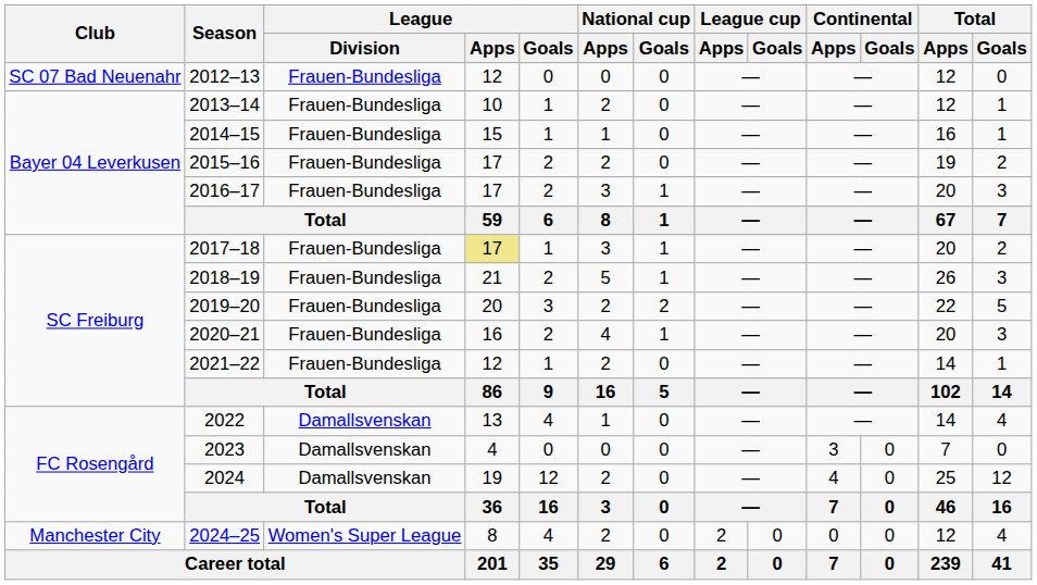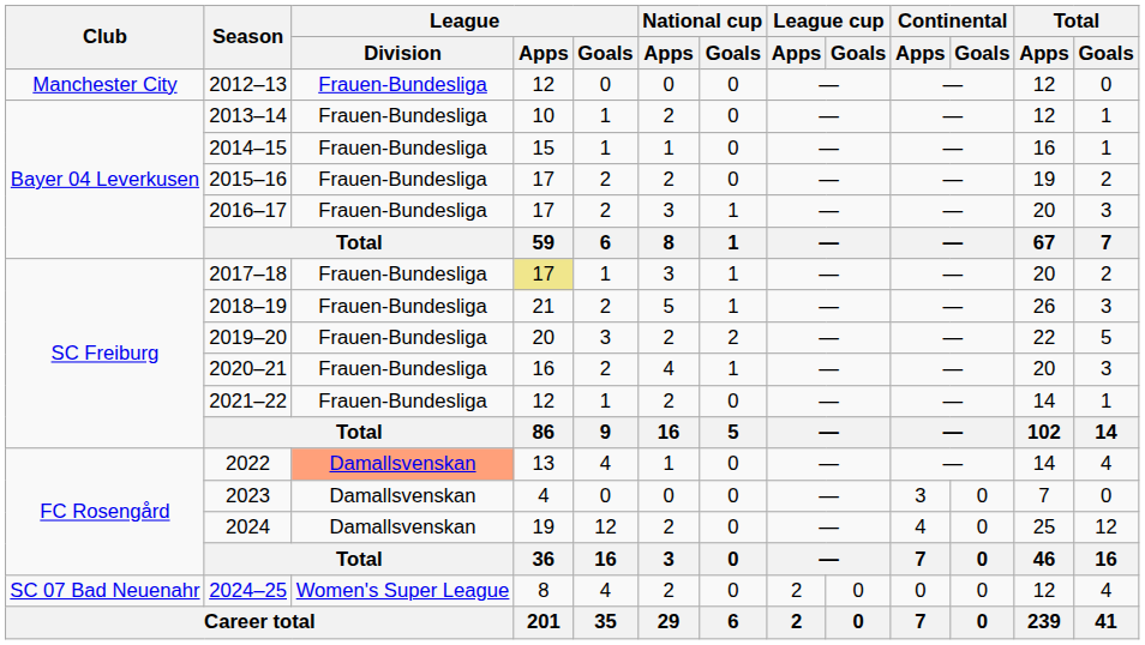 <table class="wikitable" style="text-align:center">
 <tr>
 <th rowspan="2">Club</th>
 <th rowspan="2">Season</th>
 <th colspan="3">League</th>
 <th colspan="2">National cup</th>
 <th colspan="2">League cup</th>
 <th colspan="2">Continental</th>
 <th colspan="2">Total</th>
 </tr>
 <tr>
 <th>Division</th>
 <th>Apps</th>
 <th>Goals</th>
 <th>Apps</th>
 <th>Goals</th>
 <th>Apps</th>
 <th>Goals</th>
 <th>Apps</th>
 <th>Goals</th>
 <th>Apps</th>
 <th>Goals</th>
 </tr>
 <tr>
-<td><a href='#'>SC 07 Bad Neuenahr</a></td>
+<td><a href='#'>Manchester City</a></td>
 <td>2012–13</td>
 <td><a href='#'>Frauen-Bundesliga</a></td>
 <td>12</td>
 <td>0</td>
 <td>0</td>
 <td>0</td>
 <td colspan="2">—</td>
 <td colspan="2">—</td>
 <td>12</td>
 <td>0</td>
 </tr>
 <tr>
 <td rowspan="5"><a href='#'>Bayer 04 Leverkusen</a></td>
 <td>2013–14</td>
 <td>Frauen-Bundesliga</td>
 <td>10</td>
 <td>1</td>
 <td>2</td>
 <td>0</td>
 <td colspan="2">—</td>
 <td colspan="2">—</td>
 <td>12</td>
 <td>1</td>
 </tr>
 <tr>
 <td>2014–15</td>
 <td>Frauen-Bundesliga</td>
 <td>15</td>
 <td>1</td>
 <td>1</td>
 <td>0</td>
 <td colspan="2">—</td>
 <td colspan="2">—</td>
 <td>16</td>
 <td>1</td>
 </tr>
 <tr>
 <td>2015–16</td>
 <td>Frauen-Bundesliga</td>
 <td>17</td>
 <td>2</td>
 <td>2</td>
 <td>0</td>
 <td colspan="2">—</td>
 <td colspan="2">—</td>
 <td>19</td>
 <td>2</td>
 </tr>
 <tr>
 <td>2016–17</td>
 <td>Frauen-Bundesliga</td>
 <td>17</td>
 <td>2</td>
 <td>3</td>
 <td>1</td>
 <td colspan="2">—</td>
 <td colspan="2">—</td>
 <td>20</td>
 <td>3</td>
 </tr>
 <tr>
 <th colspan="2">Total</th>
 <th>59</th>
 <th>6</th>
 <th>8</th>
 <th>1</th>
 <th colspan="2">—</th>
 <th colspan="2">—</th>
 <th>67</th>
 <th>7</th>
 </tr>
 <tr>
 <td rowspan="6"><a href='#'>SC Freiburg</a></td>
 <td>2017–18</td>
 <td>Frauen-Bundesliga</td>
 <td style="background: khaki;">17</td>
 <td>1</td>
 <td>3</td>
 <td>1</td>
 <td colspan="2">—</td>
 <td colspan="2">—</td>
 <td>20</td>
 <td>2</td>
 </tr>
 <tr>
 <td>2018–19</td>
 <td>Frauen-Bundesliga</td>
 <td>21</td>
 <td>2</td>
 <td>5</td>
 <td>1</td>
 <td colspan="2">—</td>
 <td colspan="2">—</td>
 <td>26</td>
 <td>3</td>
 </tr>
 <tr>
 <td>2019–20</td>
 <td>Frauen-Bundesliga</td>
 <td>20</td>
 <td>3</td>
 <td>2</td>
 <td>2</td>
 <td colspan="2">—</td>
 <td colspan="2">—</td>
 <td>22</td>
 <td>5</td>
 </tr>
 <tr>
 <td>2020–21</td>
 <td>Frauen-Bundesliga</td>
 <td>16</td>
 <td>2</td>
 <td>4</td>
 <td>1</td>
 <td colspan="2">—</td>
 <td colspan="2">—</td>
 <td>20</td>
 <td>3</td>
 </tr>
 <tr>
 <td>2021–22</td>
 <td>Frauen-Bundesliga</td>
 <td>12</td>
 <td>1</td>
 <td>2</td>
 <td>0</td>
 <td colspan="2">—</td>
 <td colspan="2">—</td>
 <td>14</td>
 <td>1</td>
 </tr>
 <tr>
 <th colspan="2">Total</th>
 <th>86</th>
 <th>9</th>
 <th>16</th>
 <th>5</th>
 <th colspan="2">—</th>
 <th colspan="2">—</th>
 <th>102</th>
 <th>14</th>
 </tr>
 <tr>
 <td rowspan="4"><a href='#'>FC Rosengård</a></td>
 <td>2022</td>
-<td><a href='#'>Damallsvenskan</a></td>
+<td style="background: lightsalmon;"><a href='#'>Damallsvenskan</a></td>
 <td>13</td>
 <td>4</td>
 <td>1</td>
 <td>0</td>
 <td colspan="2">—</td>
 <td colspan="2">—</td>
 <td>14</td>
 <td>4</td>
 </tr>
 <tr>
 <td>2023</td>
 <td>Damallsvenskan</td>
 <td>4</td>
 <td>0</td>
 <td>0</td>
 <td>0</td>
 <td colspan="2">—</td>
 <td>3</td>
 <td>0</td>
 <td>7</td>
 <td>0</td>
 </tr>
 <tr>
 <td>2024</td>
 <td>Damallsvenskan</td>
 <td>19</td>
 <td>12</td>
 <td>2</td>
 <td>0</td>
 <td colspan="2">—</td>
 <td>4</td>
 <td>0</td>
 <td>25</td>
 <td>12</td>
 </tr>
 <tr>
 <th colspan="2">Total</th>
 <th>36</th>
 <th>16</th>
 <th>3</th>
 <th>0</th>
 <th colspan="2">—</th>
 <th>7</th>
 <th>0</th>
 <th>46</th>
 <th>16</th>
 </tr>
 <tr>
-<td><a href='#'>Manchester City</a></td>
+<td><a href='#'>SC 07 Bad Neuenahr</a></td>
 <td><a href='#'>2024–25</a></td>
 <td><a href='#'>Women's Super League</a></td>
 <td>8</td>
 <td>4</td>
 <td>2</td>
 <td>0</td>
 <td>2</td>
 <td>0</td>
 <td>0</td>
 <td>0</td>
 <td>12</td>
 <td>4</td>
 </tr>
 <tr>
 <th colspan="3">Career total</th>
 <th>201</th>
 <th>35</th>
 <th>29</th>
 <th>6</th>
 <th>2</th>
 <th>0</th>
 <th>7</th>
 <th>0</th>
 <th>239</th>
 <th>41</th>
 </tr>
 </table>
